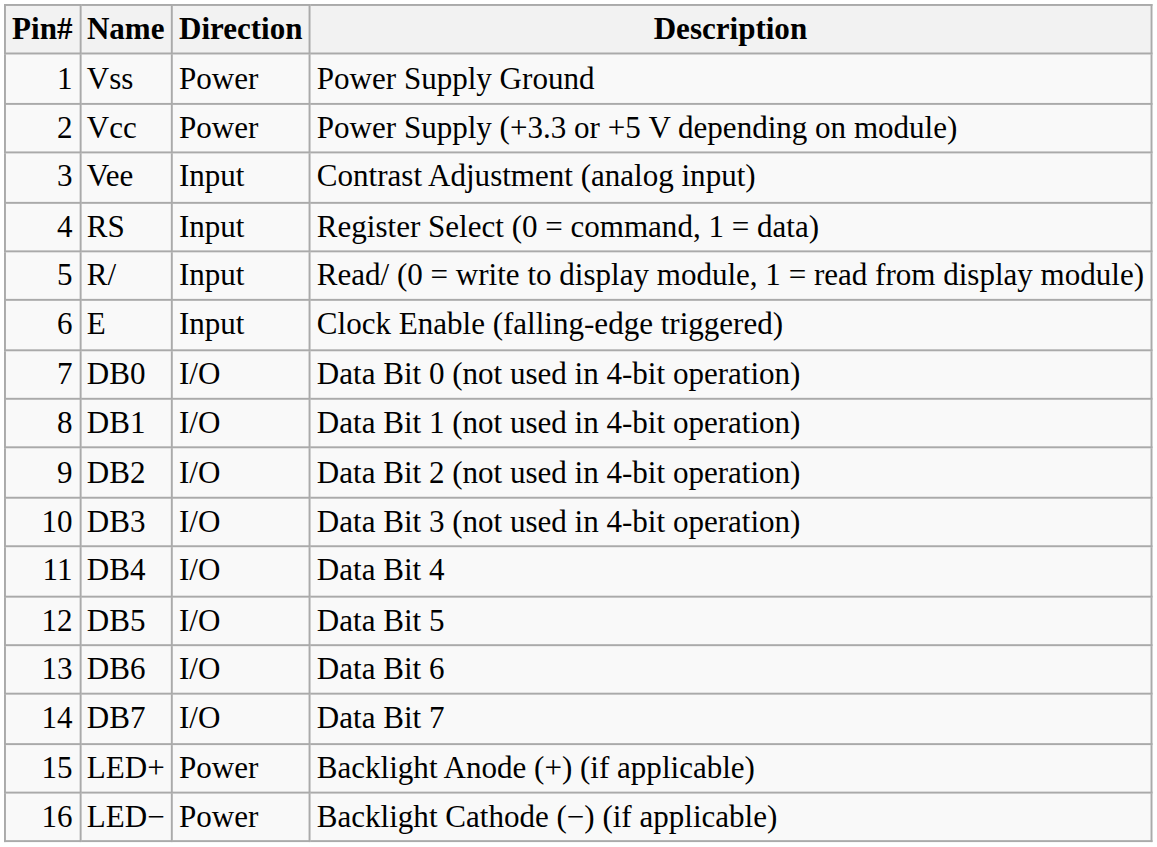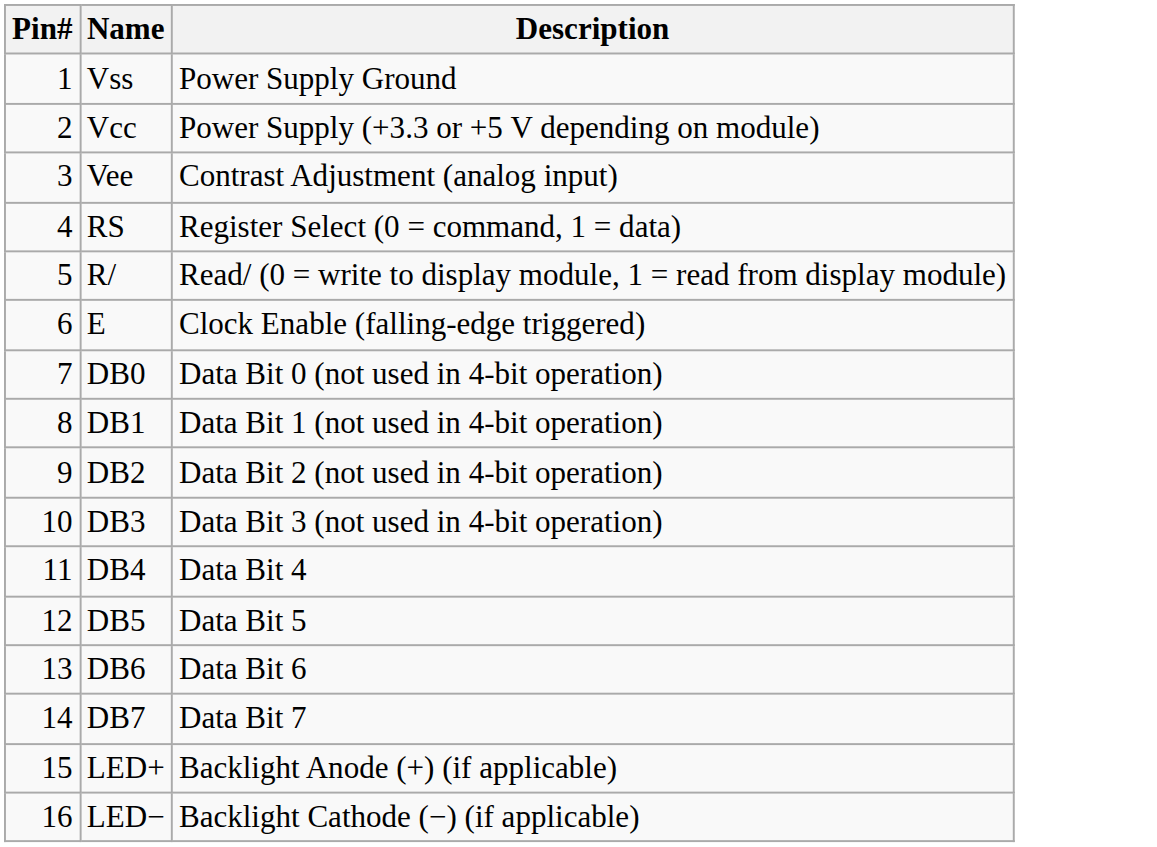 <table class="wikitable">
 <tr>
 <th>Pin#</th>
 <th>Name</th>
-<th>Direction</th>
 <th>Description</th>
 </tr>
 <tr>
 <td align="right">1</td>
 <td>Vss</td>
-<td>Power</td>
 <td>Power Supply Ground</td>
 </tr>
 <tr>
 <td align="right">2</td>
 <td>Vcc</td>
-<td>Power</td>
 <td>Power Supply (+3.3 or +5 V depending on module)</td>
 </tr>
 <tr>
 <td align="right">3</td>
 <td>Vee</td>
-<td>Input</td>
 <td>Contrast Adjustment (analog input)</td>
 </tr>
 <tr>
 <td align="right">4</td>
 <td>RS</td>
-<td>Input</td>
 <td>Register Select (0 = command, 1 = data)</td>
 </tr>
 <tr>
 <td align="right">5</td>
 <td>R/</td>
-<td>Input</td>
 <td>Read/ (0 = write to display module, 1 = read from display module)</td>
 </tr>
 <tr>
 <td align="right">6</td>
 <td>E</td>
-<td>Input</td>
 <td>Clock Enable (falling-edge triggered)</td>
 </tr>
 <tr>
 <td align="right">7</td>
 <td>DB0</td>
-<td>I/O</td>
 <td>Data Bit 0  (not used in 4-bit operation)</td>
 </tr>
 <tr>
 <td align="right">8</td>
 <td>DB1</td>
-<td>I/O</td>
 <td>Data Bit 1  (not used in 4-bit operation)</td>
 </tr>
 <tr>
 <td align="right">9</td>
 <td>DB2</td>
-<td>I/O</td>
 <td>Data Bit 2  (not used in 4-bit operation)</td>
 </tr>
 <tr>
 <td align="right">10</td>
 <td>DB3</td>
-<td>I/O</td>
 <td>Data Bit 3  (not used in 4-bit operation)</td>
 </tr>
 <tr>
 <td align="right">11</td>
 <td>DB4</td>
-<td>I/O</td>
 <td>Data Bit 4</td>
 </tr>
 <tr>
 <td align="right">12</td>
 <td>DB5</td>
-<td>I/O</td>
 <td>Data Bit 5</td>
 </tr>
 <tr>
 <td align="right">13</td>
 <td>DB6</td>
-<td>I/O</td>
 <td>Data Bit 6</td>
 </tr>
 <tr>
 <td align="right">14</td>
 <td>DB7</td>
-<td>I/O</td>
 <td>Data Bit 7</td>
 </tr>
 <tr>
 <td align="right">15</td>
 <td>LED+</td>
-<td>Power</td>
 <td>Backlight Anode (+) (if applicable)</td>
 </tr>
 <tr>
 <td align="right">16</td>
 <td>LED−</td>
-<td>Power</td>
 <td>Backlight Cathode (−) (if applicable)</td>
 </tr>
 </table>
